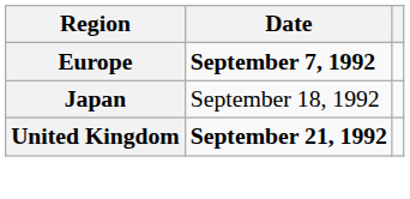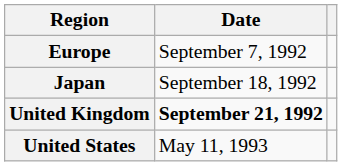 <table class="wikitable plainrowheaders">
 <tr>
 <th scope="col">Region</th>
 <th scope="col">Date</th>
 <th scope="col"></th>
 </tr>
 <tr>
 <th scope="row">Europe</th>
-<td><strong>September 7, 1992</strong></td>
+<td>September 7, 1992</td>
 <td></td>
 </tr>
 <tr>
 <th scope="row">Japan</th>
 <td>September 18, 1992</td>
 <td></td>
 </tr>
 <tr>
 <th scope="row">United Kingdom</th>
 <td><strong>September 21, 1992</strong></td>
 <td></td>
 </tr>
+<tr>
+<th scope="row">United States</th>
+<td>May 11, 1993</td>
+<td></td>
+</tr>
 </table>
